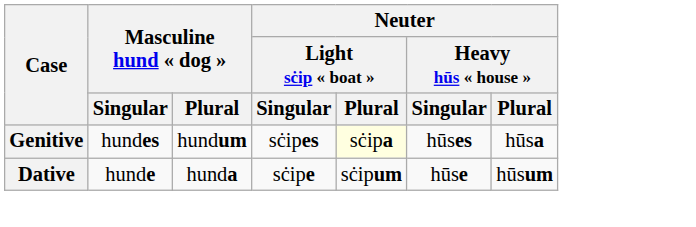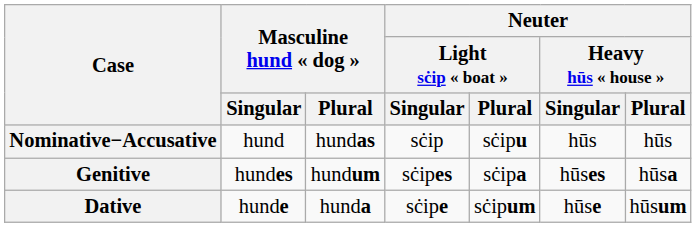 <table class="wikitable" style="text-align:center">
 <tr>
 <th rowspan="3">Case</th>
 <th colspan="2" rowspan="2">Masculine<br><a href='#'>hund</a> « dog »</th>
 <th colspan="4">Neuter</th>
 </tr>
 <tr>
 <th colspan="2">Light<br><small><a href='#'>sċip</a> « boat »</small></th>
 <th colspan="2">Heavy<br><small><a href='#'>hūs</a> « house »</small></th>
 </tr>
 <tr>
 <th>Singular</th>
 <th>Plural</th>
 <th>Singular</th>
 <th>Plural</th>
 <th>Singular</th>
 <th>Plural</th>
 </tr>
 <tr>
+<th>Nominative−Accusative</th>
+<td>hund</td>
+<td>hund<strong>as</strong></td>
+<td>sċip</td>
+<td>sċip<strong>u</strong></td>
+<td>hūs</td>
+<td>hūs</td>
+</tr>
+<tr>
 <th>Genitive</th>
 <td>hund<strong>es</strong></td>
 <td>hund<strong>um</strong></td>
 <td>sċip<strong>es</strong></td>
-<td style="background: lightyellow;">sċip<strong>a</strong></td>
+<td>sċip<strong>a</strong></td>
 <td>hūs<strong>es</strong></td>
 <td>hūs<strong>a</strong></td>
 </tr>
 <tr>
 <th>Dative</th>
 <td>hund<strong>e</strong></td>
 <td>hund<strong>a</strong></td>
 <td>sċip<strong>e</strong></td>
 <td>sċip<strong>um</strong></td>
 <td>hūs<strong>e</strong></td>
 <td>hūs<strong>um</strong></td>
 </tr>
 </table>
